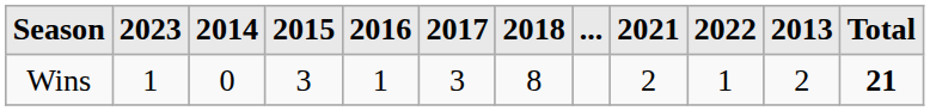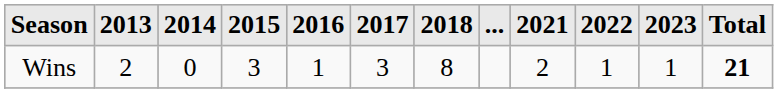 <table class=wikitable>
 <tr bgcolor=E9E9E9>
 <td><strong>Season</strong></td>
-<td><strong>2023</strong></td>
+<td><strong>2013</strong></td>
 <td><strong>2014</strong></td>
 <td><strong>2015</strong></td>
 <td><strong>2016</strong></td>
 <td><strong>2017</strong></td>
 <td><strong>2018</strong></td>
 <td><strong>...</strong></td>
 <td><strong>2021</strong></td>
 <td><strong>2022</strong></td>
-<td><strong>2013</strong></td>
+<td><strong>2023</strong></td>
 <td><strong>Total</strong></td>
 </tr>
 <tr align=center>
 <td>Wins</td>
-<td>1</td>
+<td>2</td>
 <td>0</td>
 <td>3</td>
 <td>1</td>
 <td>3</td>
 <td>8</td>
 <td></td>
 <td>2</td>
 <td>1</td>
-<td>2</td>
+<td>1</td>
 <td><strong>21</strong></td>
 </tr>
 </table>
